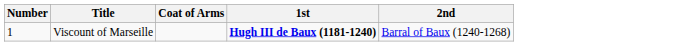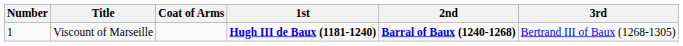 <table class="wikitable">
 <tr>
 <th>Number</th>
 <th>Title</th>
 <th>Coat of Arms</th>
 <th>1st</th>
 <th>2nd</th>
+<th>3rd</th>
 </tr>
 <tr>
 <td>1</td>
 <td>Viscount of Marseille</td>
 <td></td>
 <td><strong><a href='#'>Hugh III de Baux</a> (1181-1240)</strong></td>
-<td><a href='#'>Barral of Baux</a> (1240-1268)</td>
+<td><strong><a href='#'>Barral of Baux</a> (1240-1268)</strong></td>
+<td><a href='#'>Bertrand III of Baux</a> (1268-1305)</td>
 </tr>
 </table>
